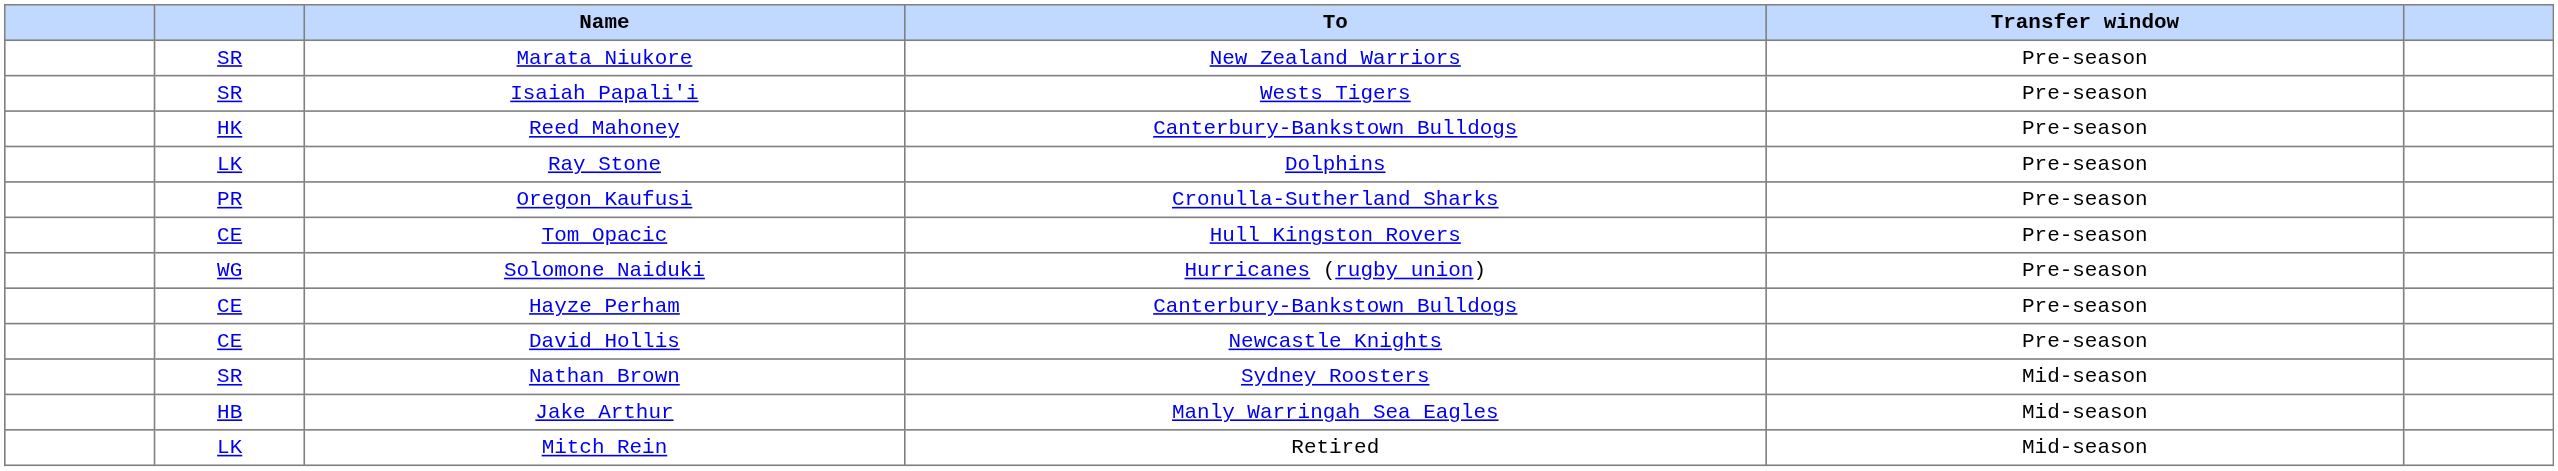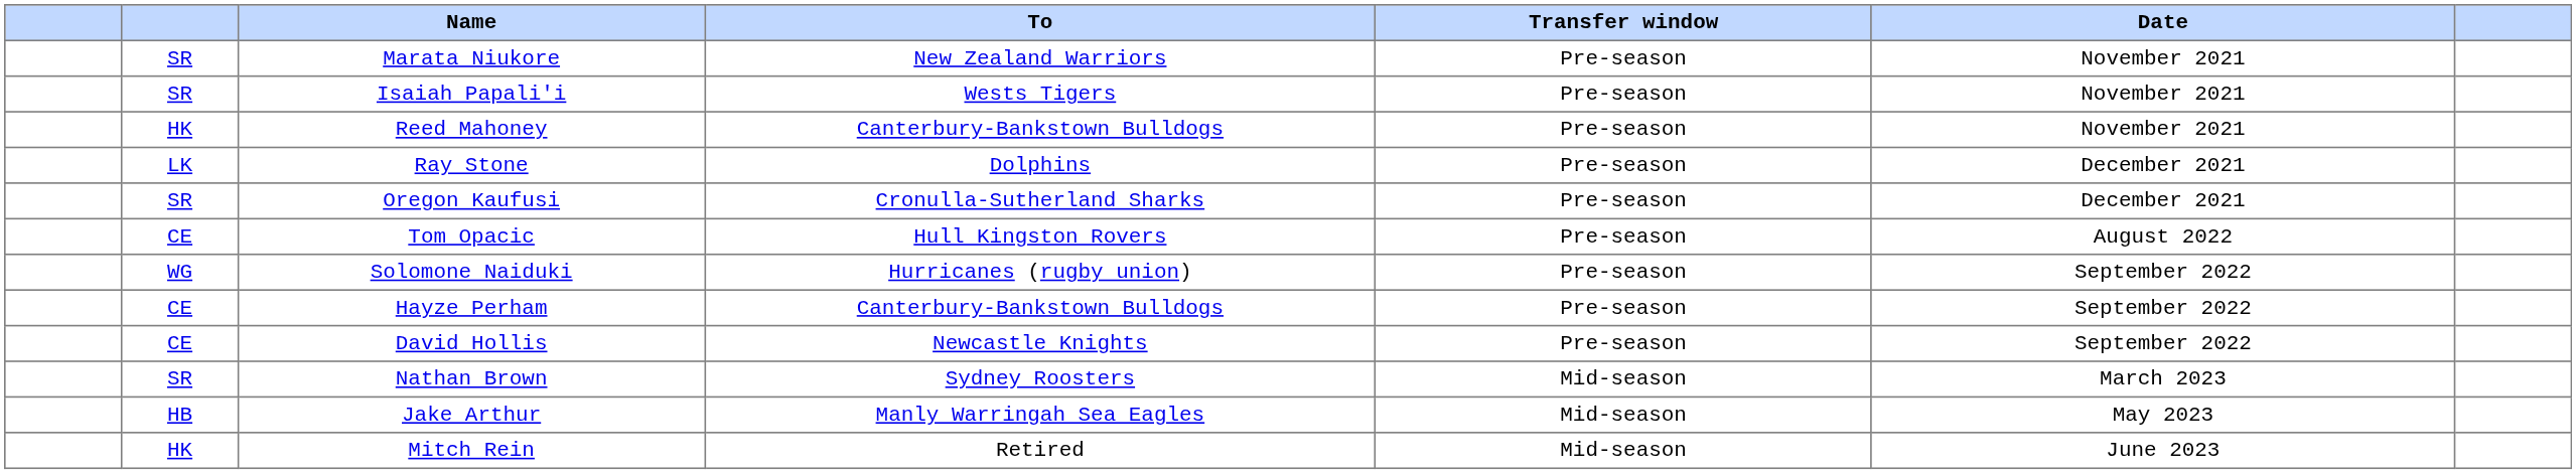 <table border="1" cellpadding="3" cellspacing="0" style="border-collapse:collapse; text-align:center; width:100%;">
 <tr>
 <th style="background:#c1d8ff; text-align:center; width:4%;"></th>
 <th style="background:#c1d8ff; text-align:center; width:4%;"></th>
 <th style="background:#c1d8ff; text-align:center; width:16%;">Name</th>
 <th style="background:#c1d8ff; text-align:center; width:23%;">To</th>
 <th style="background:#c1d8ff; text-align:center; width:17%;">Transfer window</th>
+<th style="background:#c1d8ff; text-align:center; width:20%;">Date</th>
 <th style="background:#c1d8ff; text-align:center; width:4%;"></th>
 </tr>
 <tr>
 <td style="text-align:center"></td>
 <td style="text-align:center"><a href='#'>SR</a></td>
 <td><a href='#'>Marata Niukore</a></td>
 <td> <a href='#'>New Zealand Warriors</a></td>
 <td>Pre-season</td>
+<td>November 2021</td>
 <td></td>
 </tr>
 <tr>
 <td style="text-align:center"></td>
 <td style="text-align:center"><a href='#'>SR</a></td>
 <td><a href='#'>Isaiah Papali'i</a></td>
 <td> <a href='#'>Wests Tigers</a></td>
 <td>Pre-season</td>
+<td>November 2021</td>
 <td></td>
 </tr>
 <tr>
 <td style="text-align:center"></td>
 <td style="text-align:center"><a href='#'>HK</a></td>
 <td><a href='#'>Reed Mahoney</a></td>
 <td> <a href='#'>Canterbury-Bankstown Bulldogs</a></td>
 <td>Pre-season</td>
+<td>November 2021</td>
 <td></td>
 </tr>
 <tr>
 <td style="text-align:center"></td>
 <td style="text-align:center"><a href='#'>LK</a></td>
 <td><a href='#'>Ray Stone</a></td>
 <td> <a href='#'>Dolphins</a></td>
 <td>Pre-season</td>
+<td>December 2021</td>
 <td></td>
 </tr>
 <tr>
 <td style="text-align:center"></td>
-<td style="text-align:center"><a href='#'>PR</a></td>
+<td style="text-align:center"><a href='#'>SR</a></td>
 <td><a href='#'>Oregon Kaufusi</a></td>
 <td> <a href='#'>Cronulla-Sutherland Sharks</a></td>
 <td>Pre-season</td>
+<td>December 2021</td>
 <td></td>
 </tr>
 <tr>
 <td style="text-align:center"></td>
 <td style="text-align:center"><a href='#'>CE</a></td>
 <td><a href='#'>Tom Opacic</a></td>
 <td> <a href='#'>Hull Kingston Rovers</a></td>
 <td>Pre-season</td>
+<td>August 2022</td>
 <td></td>
 </tr>
 <tr>
 <td style="text-align:center"></td>
 <td style="text-align:center"><a href='#'>WG</a></td>
 <td><a href='#'>Solomone Naiduki</a></td>
 <td><a href='#'>Hurricanes</a> (<a href='#'>rugby union</a>)</td>
 <td>Pre-season</td>
+<td>September 2022</td>
 <td></td>
 </tr>
 <tr>
 <td style="text-align:center"></td>
 <td style="text-align:center"><a href='#'>CE</a></td>
 <td><a href='#'>Hayze Perham</a></td>
 <td> <a href='#'>Canterbury-Bankstown Bulldogs</a></td>
 <td>Pre-season</td>
+<td>September 2022</td>
 <td></td>
 </tr>
 <tr>
 <td style="text-align:center"></td>
 <td style="text-align:center"><a href='#'>CE</a></td>
 <td><a href='#'>David Hollis</a></td>
 <td> <a href='#'>Newcastle Knights</a></td>
 <td>Pre-season</td>
+<td>September 2022</td>
 <td></td>
 </tr>
 <tr>
 <td style="text-align:center"></td>
 <td style="text-align:center"><a href='#'>SR</a></td>
 <td><a href='#'>Nathan Brown</a></td>
 <td> <a href='#'>Sydney Roosters</a></td>
 <td>Mid-season</td>
+<td>March 2023</td>
 <td></td>
 </tr>
 <tr>
 <td style="text-align:center"></td>
 <td style="text-align:center"><a href='#'>HB</a></td>
 <td><a href='#'>Jake Arthur</a></td>
 <td> <a href='#'>Manly Warringah Sea Eagles</a></td>
 <td>Mid-season</td>
+<td>May 2023</td>
 <td></td>
 </tr>
 <tr>
 <td style="text-align:center"></td>
-<td style="text-align:center"><a href='#'>LK</a></td>
+<td style="text-align:center"><a href='#'>HK</a></td>
 <td><a href='#'>Mitch Rein</a></td>
 <td>Retired</td>
 <td>Mid-season</td>
+<td>June 2023</td>
 <td></td>
 </tr>
 </table>
